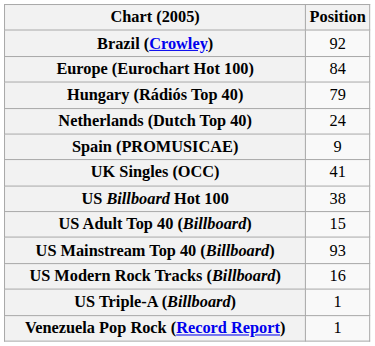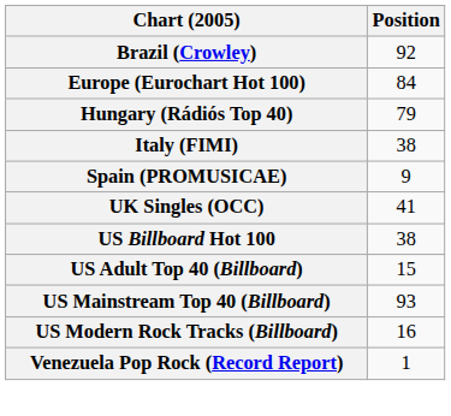 <table class="wikitable sortable plainrowheaders" style="text-align:center">
 <tr>
 <th scope="col" style="width:18em;">Chart (2005)</th>
 <th scope="col">Position</th>
 </tr>
 <tr>
 <th scope="row">Brazil (<a href='#'>Crowley</a>)</th>
 <td>92</td>
 </tr>
 <tr>
 <th scope="row">Europe (Eurochart Hot 100)</th>
 <td>84</td>
 </tr>
 <tr>
 <th scope="row">Hungary (Rádiós Top 40)</th>
 <td>79</td>
 </tr>
 <tr>
-<th scope="row">Netherlands (Dutch Top 40)</th>
-<td>24</td>
+<th scope="row">Italy (FIMI)</th>
+<td>38</td>
 </tr>
 <tr>
 <th scope="row">Spain (PROMUSICAE)</th>
 <td>9</td>
 </tr>
 <tr>
 <th scope="row">UK Singles (OCC)</th>
 <td>41</td>
 </tr>
 <tr>
 <th scope="row">US <em>Billboard</em> Hot 100</th>
 <td>38</td>
 </tr>
 <tr>
 <th scope="row">US Adult Top 40 (<em>Billboard</em>)</th>
 <td>15</td>
 </tr>
 <tr>
 <th scope="row">US Mainstream Top 40 (<em>Billboard</em>)</th>
 <td>93</td>
 </tr>
 <tr>
 <th scope="row">US Modern Rock Tracks (<em>Billboard</em>)</th>
 <td>16</td>
 </tr>
 <tr>
-<th scope="row">US Triple-A (<em>Billboard</em>)</th>
-<td>1</td>
-</tr>
-<tr>
 <th scope="row">Venezuela Pop Rock (<a href='#'>Record Report</a>)</th>
 <td>1</td>
 </tr>
 </table>
